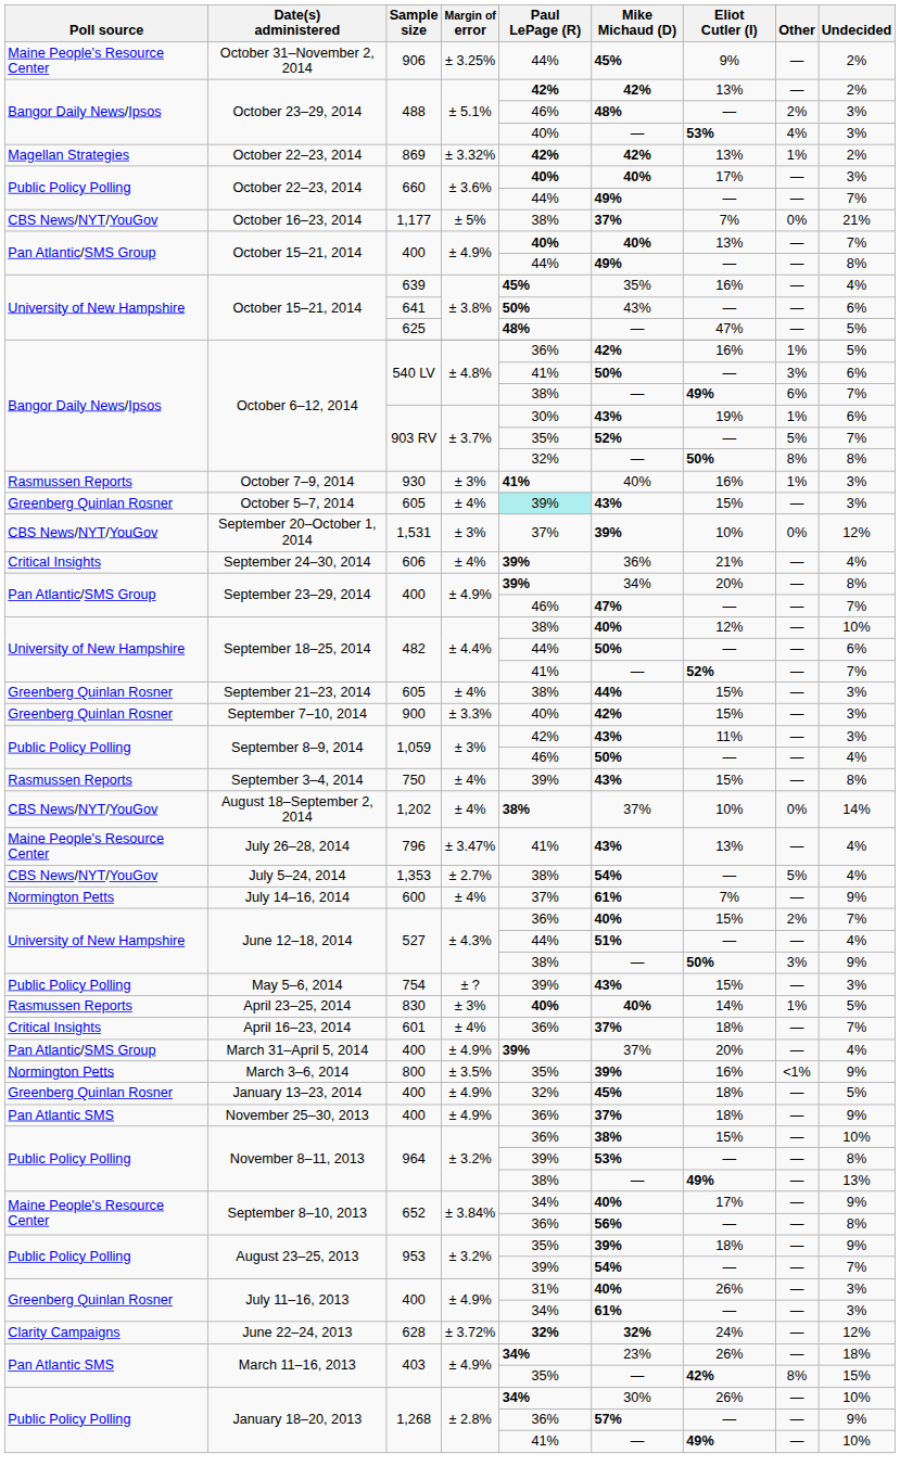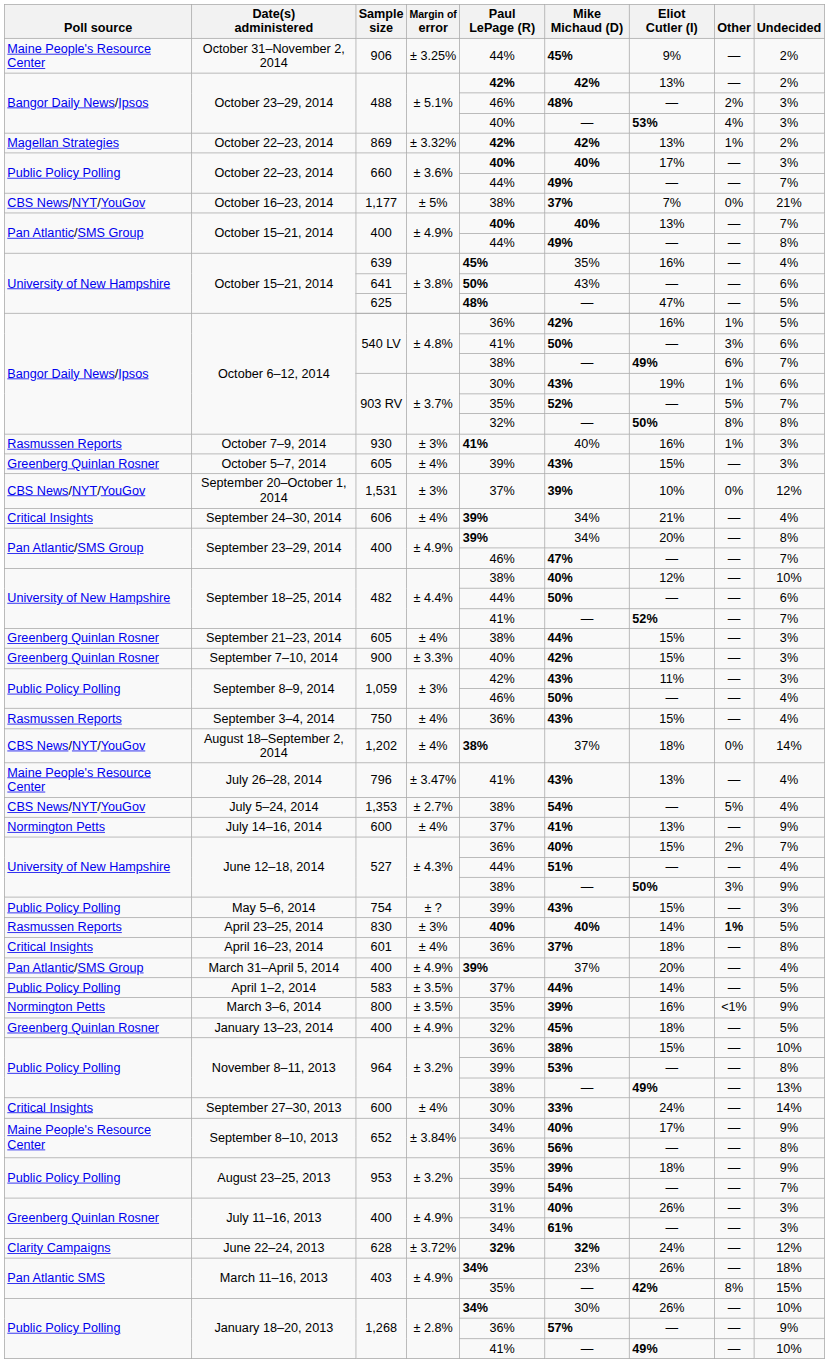 <table class="wikitable">
 <tr valign= bottom>
 <th style="width:230px;">Poll source</th>
 <th style="width:200px;">Date(s)<br>administered</th>
 <th class=small>Sample<br>size</th>
 <th><small>Margin of</small><br>error</th>
 <th style="width:100px;">Paul<br>LePage (R)</th>
 <th style="width:100px;">Mike<br>Michaud (D)</th>
 <th style="width:100px;">Eliot<br>Cutler (I)</th>
 <th>Other</th>
 <th>Undecided</th>
 </tr>
 <tr>
 <td><a href='#'>Maine People's Resource Center</a></td>
 <td align=center>October 31–November 2, 2014</td>
 <td align=center>906</td>
 <td align=center>± 3.25%</td>
 <td align=center>44%</td>
 <td><strong>45%</strong></td>
 <td align=center>9%</td>
 <td align=center>—</td>
 <td align=center>2%</td>
 </tr>
 <tr>
 <td rowspan=3><a href='#'>Bangor Daily News</a>/<a href='#'>Ipsos</a></td>
 <td align=center rowspan=3>October 23–29, 2014</td>
 <td align=center rowspan=3>488</td>
 <td align=center rowspan=3>± 5.1%</td>
 <td align=center><strong>42%</strong></td>
 <td align=center><strong>42%</strong></td>
 <td align=center>13%</td>
 <td align=center>—</td>
 <td align=center>2%</td>
 </tr>
 <tr>
 <td align=center>46%</td>
 <td><strong>48%</strong></td>
 <td align=center>—</td>
 <td align=center>2%</td>
 <td align=center>3%</td>
 </tr>
 <tr>
 <td align=center>40%</td>
 <td align=center>—</td>
 <td><strong>53%</strong></td>
 <td align=center>4%</td>
 <td align=center>3%</td>
 </tr>
 <tr>
 <td><a href='#'>Magellan Strategies</a></td>
 <td align=center>October 22–23, 2014</td>
 <td align=center>869</td>
 <td align=center>± 3.32%</td>
 <td align=center><strong>42%</strong></td>
 <td align=center><strong>42%</strong></td>
 <td align=center>13%</td>
 <td align=center>1%</td>
 <td align=center>2%</td>
 </tr>
 <tr>
 <td rowspan=2><a href='#'>Public Policy Polling</a></td>
 <td align=center rowspan=2>October 22–23, 2014</td>
 <td align=center rowspan=2>660</td>
 <td align=center rowspan=2>± 3.6%</td>
 <td align=center><strong>40%</strong></td>
 <td align=center><strong>40%</strong></td>
 <td align=center>17%</td>
 <td align=center>—</td>
 <td align=center>3%</td>
 </tr>
 <tr>
 <td align=center>44%</td>
 <td><strong>49%</strong></td>
 <td align=center>—</td>
 <td align=center>—</td>
 <td align=center>7%</td>
 </tr>
 <tr>
 <td><a href='#'>CBS News</a>/<a href='#'>NYT</a>/<a href='#'>YouGov</a></td>
 <td align=center>October 16–23, 2014</td>
 <td align=center>1,177</td>
 <td align=center>± 5%</td>
 <td align=center>38%</td>
 <td><strong>37%</strong></td>
 <td align=center>7%</td>
 <td align=center>0%</td>
 <td align=center>21%</td>
 </tr>
 <tr>
 <td rowspan=2><a href='#'>Pan Atlantic</a>/<a href='#'>SMS Group</a></td>
 <td align=center rowspan=2>October 15–21, 2014</td>
 <td align=center rowspan=2>400</td>
 <td align=center rowspan=2>± 4.9%</td>
 <td align=center><strong>40%</strong></td>
 <td align=center><strong>40%</strong></td>
 <td align=center>13%</td>
 <td align=center>—</td>
 <td align=center>7%</td>
 </tr>
 <tr>
 <td align=center>44%</td>
 <td><strong>49%</strong></td>
 <td align=center>—</td>
 <td align=center>—</td>
 <td align=center>8%</td>
 </tr>
 <tr>
 <td rowspan=3><a href='#'>University of New Hampshire</a></td>
 <td align=center rowspan=3>October 15–21, 2014</td>
 <td align=center>639</td>
 <td align=center rowspan=3>± 3.8%</td>
 <td><strong>45%</strong></td>
 <td align=center>35%</td>
 <td align=center>16%</td>
 <td align=center>—</td>
 <td align=center>4%</td>
 </tr>
 <tr>
 <td align=center>641</td>
 <td><strong>50%</strong></td>
 <td align=center>43%</td>
 <td align=center>—</td>
 <td align=center>—</td>
 <td align=center>6%</td>
 </tr>
 <tr>
 <td align=center>625</td>
 <td><strong>48%</strong></td>
 <td align=center>—</td>
 <td align=center>47%</td>
 <td align=center>—</td>
 <td align=center>5%</td>
 </tr>
 <tr>
 <td rowspan=7><a href='#'>Bangor Daily News</a>/<a href='#'>Ipsos</a></td>
 <td align=center rowspan=7>October 6–12, 2014</td>
 </tr>
 <tr>
 <td align=center rowspan=3>540 LV</td>
 <td align=center rowspan=3>± 4.8%</td>
 <td align=center>36%</td>
 <td><strong>42%</strong></td>
 <td align=center>16%</td>
 <td align=center>1%</td>
 <td align=center>5%</td>
 </tr>
 <tr>
 <td align=center>41%</td>
 <td><strong>50%</strong></td>
 <td align=center>—</td>
 <td align=center>3%</td>
 <td align=center>6%</td>
 </tr>
 <tr>
 <td align=center>38%</td>
 <td align=center>—</td>
 <td><strong>49%</strong></td>
 <td align=center>6%</td>
 <td align=center>7%</td>
 </tr>
 <tr>
 <td align=center rowspan=3>903 RV</td>
 <td align=center rowspan=3>± 3.7%</td>
 <td align=center>30%</td>
 <td><strong>43%</strong></td>
 <td align=center>19%</td>
 <td align=center>1%</td>
 <td align=center>6%</td>
 </tr>
 <tr>
 <td align=center>35%</td>
 <td><strong>52%</strong></td>
 <td align=center>—</td>
 <td align=center>5%</td>
 <td align=center>7%</td>
 </tr>
 <tr>
 <td align=center>32%</td>
 <td align=center>—</td>
 <td><strong>50%</strong></td>
 <td align=center>8%</td>
 <td align=center>8%</td>
 </tr>
 <tr>
 <td><a href='#'>Rasmussen Reports</a></td>
 <td align=center>October 7–9, 2014</td>
 <td align=center>930</td>
 <td align=center>± 3%</td>
 <td><strong>41%</strong></td>
 <td align=center>40%</td>
 <td align=center>16%</td>
 <td align=center>1%</td>
 <td align=center>3%</td>
 </tr>
 <tr>
 <td><a href='#'>Greenberg Quinlan Rosner</a></td>
 <td align=center>October 5–7, 2014</td>
 <td align=center>605</td>
 <td align=center>± 4%</td>
-<td align=center style="background: paleturquoise;">39%</td>
+<td align=center>39%</td>
 <td><strong>43%</strong></td>
 <td align=center>15%</td>
 <td align=center>—</td>
 <td align=center>3%</td>
 </tr>
 <tr>
 <td><a href='#'>CBS News</a>/<a href='#'>NYT</a>/<a href='#'>YouGov</a></td>
 <td align=center>September 20–October 1, 2014</td>
 <td align=center>1,531</td>
 <td align=center>± 3%</td>
 <td align=center>37%</td>
 <td><strong>39%</strong></td>
 <td align=center>10%</td>
 <td align=center>0%</td>
 <td align=center>12%</td>
 </tr>
 <tr>
 <td><a href='#'>Critical Insights</a></td>
 <td align=center>September 24–30, 2014</td>
 <td align=center>606</td>
 <td align=center>± 4%</td>
 <td><strong>39%</strong></td>
-<td align=center>36%</td>
+<td align=center>34%</td>
 <td align=center>21%</td>
 <td align=center>—</td>
 <td align=center>4%</td>
 </tr>
 <tr>
 <td rowspan=2><a href='#'>Pan Atlantic</a>/<a href='#'>SMS Group</a></td>
 <td align=center rowspan=2>September 23–29, 2014</td>
 <td align=center rowspan=2>400</td>
 <td align=center rowspan=2>± 4.9%</td>
 <td><strong>39%</strong></td>
 <td align=center>34%</td>
 <td align=center>20%</td>
 <td align=center>—</td>
 <td align=center>8%</td>
 </tr>
 <tr>
 <td align=center>46%</td>
 <td><strong>47%</strong></td>
 <td align=center>—</td>
 <td align=center>—</td>
 <td align=center>7%</td>
 </tr>
 <tr>
 <td rowspan=3><a href='#'>University of New Hampshire</a></td>
 <td align=center rowspan=3>September 18–25, 2014</td>
 <td align=center rowspan=3>482</td>
 <td align=center rowspan=3>± 4.4%</td>
 <td align=center>38%</td>
 <td><strong>40%</strong></td>
 <td align=center>12%</td>
 <td align=center>—</td>
 <td align=center>10%</td>
 </tr>
 <tr>
 <td align=center>44%</td>
 <td><strong>50%</strong></td>
 <td align=center>—</td>
 <td align=center>—</td>
 <td align=center>6%</td>
 </tr>
 <tr>
 <td align=center>41%</td>
 <td align=center>—</td>
 <td><strong>52%</strong></td>
 <td align=center>—</td>
 <td align=center>7%</td>
 </tr>
 <tr>
 <td><a href='#'>Greenberg Quinlan Rosner</a></td>
 <td align=center>September 21–23, 2014</td>
 <td align=center>605</td>
 <td align=center>± 4%</td>
 <td align=center>38%</td>
 <td><strong>44%</strong></td>
 <td align=center>15%</td>
 <td align=center>—</td>
 <td align=center>3%</td>
 </tr>
 <tr>
 <td><a href='#'>Greenberg Quinlan Rosner</a></td>
 <td align=center>September 7–10, 2014</td>
 <td align=center>900</td>
 <td align=center>± 3.3%</td>
 <td align=center>40%</td>
 <td><strong>42%</strong></td>
 <td align=center>15%</td>
 <td align=center>—</td>
 <td align=center>3%</td>
 </tr>
 <tr>
 <td rowspan=2><a href='#'>Public Policy Polling</a></td>
 <td align=center rowspan=2>September 8–9, 2014</td>
 <td align=center rowspan=2>1,059</td>
 <td align=center rowspan=2>± 3%</td>
 <td align=center>42%</td>
 <td><strong>43%</strong></td>
 <td align=center>11%</td>
 <td align=center>—</td>
 <td align=center>3%</td>
 </tr>
 <tr>
 <td align=center>46%</td>
 <td><strong>50%</strong></td>
 <td align=center>—</td>
 <td align=center>—</td>
 <td align=center>4%</td>
 </tr>
 <tr>
 <td><a href='#'>Rasmussen Reports</a></td>
 <td align=center>September 3–4, 2014</td>
 <td align=center>750</td>
 <td align=center>± 4%</td>
-<td align=center>39%</td>
+<td align=center>36%</td>
 <td><strong>43%</strong></td>
 <td align=center>15%</td>
 <td align=center>—</td>
-<td align=center>8%</td>
+<td align=center>4%</td>
 </tr>
 <tr>
 <td><a href='#'>CBS News</a>/<a href='#'>NYT</a>/<a href='#'>YouGov</a></td>
 <td align=center>August 18–September 2, 2014</td>
 <td align=center>1,202</td>
 <td align=center>± 4%</td>
 <td><strong>38%</strong></td>
 <td align=center>37%</td>
-<td align=center>10%</td>
+<td align=center>18%</td>
 <td align=center>0%</td>
 <td align=center>14%</td>
 </tr>
 <tr>
 <td><a href='#'>Maine People's Resource Center</a></td>
 <td align=center>July 26–28, 2014</td>
 <td align=center>796</td>
 <td align=center>± 3.47%</td>
 <td align=center>41%</td>
 <td><strong>43%</strong></td>
 <td align=center>13%</td>
 <td align=center>—</td>
 <td align=center>4%</td>
 </tr>
 <tr>
 <td><a href='#'>CBS News</a>/<a href='#'>NYT</a>/<a href='#'>YouGov</a></td>
 <td align=center>July 5–24, 2014</td>
 <td align=center>1,353</td>
 <td align=center>± 2.7%</td>
 <td align=center>38%</td>
 <td><strong>54%</strong></td>
 <td align=center>—</td>
 <td align=center>5%</td>
 <td align=center>4%</td>
 </tr>
 <tr>
 <td><a href='#'>Normington Petts</a></td>
 <td align=center>July 14–16, 2014</td>
 <td align=center>600</td>
 <td align=center>± 4%</td>
 <td align=center>37%</td>
-<td><strong>61%</strong></td>
-<td align=center>7%</td>
+<td><strong>41%</strong></td>
+<td align=center>13%</td>
 <td align=center>—</td>
 <td align=center>9%</td>
 </tr>
 <tr>
 <td rowspan=3><a href='#'>University of New Hampshire</a></td>
 <td align=center rowspan=3>June 12–18, 2014</td>
 <td align=center rowspan=3>527</td>
 <td align=center rowspan=3>± 4.3%</td>
 <td align=center>36%</td>
 <td><strong>40%</strong></td>
 <td align=center>15%</td>
 <td align=center>2%</td>
 <td align=center>7%</td>
 </tr>
 <tr>
 <td align=center>44%</td>
 <td><strong>51%</strong></td>
 <td align=center>—</td>
 <td align=center>—</td>
 <td align=center>4%</td>
 </tr>
 <tr>
 <td align=center>38%</td>
 <td align=center>—</td>
 <td><strong>50%</strong></td>
 <td align=center>3%</td>
 <td align=center>9%</td>
 </tr>
 <tr>
 <td><a href='#'>Public Policy Polling</a></td>
 <td align=center>May 5–6, 2014</td>
 <td align=center>754</td>
 <td align=center>± ?</td>
 <td align=center>39%</td>
 <td><strong>43%</strong></td>
 <td align=center>15%</td>
 <td align=center>—</td>
 <td align=center>3%</td>
 </tr>
 <tr>
 <td><a href='#'>Rasmussen Reports</a></td>
 <td align=center>April 23–25, 2014</td>
 <td align=center>830</td>
 <td align=center>± 3%</td>
 <td align=center><strong>40%</strong></td>
 <td align=center><strong>40%</strong></td>
 <td align=center>14%</td>
-<td align=center>1%</td>
+<td align=center><strong>1%</strong></td>
 <td align=center>5%</td>
 </tr>
 <tr>
 <td><a href='#'>Critical Insights</a></td>
 <td align=center>April 16–23, 2014</td>
 <td align=center>601</td>
 <td align=center>± 4%</td>
 <td align=center>36%</td>
 <td><strong>37%</strong></td>
 <td align=center>18%</td>
 <td align=center>—</td>
-<td align=center>7%</td>
+<td align=center>8%</td>
 </tr>
 <tr>
 <td><a href='#'>Pan Atlantic</a>/<a href='#'>SMS Group</a></td>
 <td align=center>March 31–April 5, 2014</td>
 <td align=center>400</td>
 <td align=center>± 4.9%</td>
 <td><strong>39%</strong></td>
 <td align=center>37%</td>
 <td align=center>20%</td>
 <td align=center>—</td>
 <td align=center>4%</td>
+</tr>
+<tr>
+<td><a href='#'>Public Policy Polling</a></td>
+<td align=center>April 1–2, 2014</td>
+<td align=center>583</td>
+<td align=center>± 3.5%</td>
+<td align=center>37%</td>
+<td><strong>44%</strong></td>
+<td align=center>14%</td>
+<td align=center>—</td>
+<td align=center>5%</td>
 </tr>
 <tr>
 <td><a href='#'>Normington Petts</a></td>
 <td align=center>March 3–6, 2014</td>
 <td align=center>800</td>
 <td align=center>± 3.5%</td>
 <td align=center>35%</td>
 <td><strong>39%</strong></td>
 <td align=center>16%</td>
 <td align=center><1%</td>
 <td align=center>9%</td>
 </tr>
 <tr>
 <td><a href='#'>Greenberg Quinlan Rosner</a></td>
 <td align=center>January 13–23, 2014</td>
 <td align=center>400</td>
 <td align=center>± 4.9%</td>
 <td align=center>32%</td>
 <td><strong>45%</strong></td>
 <td align=center>18%</td>
 <td align=center>—</td>
 <td align=center>5%</td>
-</tr>
-<tr>
-<td><a href='#'>Pan Atlantic SMS</a></td>
-<td align=center>November 25–30, 2013</td>
-<td align=center>400</td>
-<td align=center>± 4.9%</td>
-<td align=center>36%</td>
-<td><strong>37%</strong></td>
-<td align=center>18%</td>
-<td align=center>—</td>
-<td align=center>9%</td>
 </tr>
 <tr>
 <td rowspan=3><a href='#'>Public Policy Polling</a></td>
 <td align=center rowspan=3>November 8–11, 2013</td>
 <td align=center rowspan=3>964</td>
 <td align=center rowspan=3>± 3.2%</td>
 <td align=center>36%</td>
 <td><strong>38%</strong></td>
 <td align=center>15%</td>
 <td align=center>—</td>
 <td align=center>10%</td>
 </tr>
 <tr>
 <td align=center>39%</td>
 <td><strong>53%</strong></td>
 <td align=center>—</td>
 <td align=center>—</td>
 <td align=center>8%</td>
 </tr>
 <tr>
 <td align=center>38%</td>
 <td align=center>—</td>
 <td><strong>49%</strong></td>
 <td align=center>—</td>
 <td align=center>13%</td>
+</tr>
+<tr>
+<td><a href='#'>Critical Insights</a></td>
+<td align=center>September 27–30, 2013</td>
+<td align=center>600</td>
+<td align=center>± 4%</td>
+<td align=center>30%</td>
+<td><strong>33%</strong></td>
+<td align=center>24%</td>
+<td align=center>—</td>
+<td align=center>14%</td>
 </tr>
 <tr>
 <td rowspan=2><a href='#'>Maine People's Resource Center</a></td>
 <td align=center rowspan=2>September 8–10, 2013</td>
 <td align=center rowspan=2>652</td>
 <td align=center rowspan=2>± 3.84%</td>
 <td align=center>34%</td>
 <td><strong>40%</strong></td>
 <td align=center>17%</td>
 <td align=center>—</td>
 <td align=center>9%</td>
 </tr>
 <tr>
 <td align=center>36%</td>
 <td><strong>56%</strong></td>
 <td align=center>—</td>
 <td align=center>—</td>
 <td align=center>8%</td>
 </tr>
 <tr>
 <td rowspan=2><a href='#'>Public Policy Polling</a></td>
 <td align=center rowspan=2>August 23–25, 2013</td>
 <td align=center rowspan=2>953</td>
 <td align=center rowspan=2>± 3.2%</td>
 <td align=center>35%</td>
 <td><strong>39%</strong></td>
 <td align=center>18%</td>
 <td align=center>—</td>
 <td align=center>9%</td>
 </tr>
 <tr>
 <td align=center>39%</td>
 <td><strong>54%</strong></td>
 <td align=center>—</td>
 <td align=center>—</td>
 <td align=center>7%</td>
 </tr>
 <tr>
 <td rowspan=2><a href='#'>Greenberg Quinlan Rosner</a></td>
 <td align=center rowspan=2>July 11–16, 2013</td>
 <td align=center rowspan=2>400</td>
 <td align=center rowspan=2>± 4.9%</td>
 <td align=center>31%</td>
 <td><strong>40%</strong></td>
 <td align=center>26%</td>
 <td align=center>—</td>
 <td align=center>3%</td>
 </tr>
 <tr>
 <td align=center>34%</td>
 <td><strong>61%</strong></td>
 <td align=center>—</td>
 <td align=center>—</td>
 <td align=center>3%</td>
 </tr>
 <tr>
 <td><a href='#'>Clarity Campaigns</a></td>
 <td align=center>June 22–24, 2013</td>
 <td align=center>628</td>
 <td align=center>± 3.72%</td>
 <td align=center><strong>32%</strong></td>
 <td align=center><strong>32%</strong></td>
 <td align=center>24%</td>
 <td align=center>—</td>
 <td align=center>12%</td>
 </tr>
 <tr>
 <td rowspan=2><a href='#'>Pan Atlantic SMS</a></td>
 <td align=center rowspan=2>March 11–16, 2013</td>
 <td align=center rowspan=2>403</td>
 <td align=center rowspan=2>± 4.9%</td>
 <td><strong>34%</strong></td>
 <td align=center>23%</td>
 <td align=center>26%</td>
 <td align=center>—</td>
 <td align=center>18%</td>
 </tr>
 <tr>
 <td align=center>35%</td>
 <td align=center>—</td>
 <td><strong>42%</strong></td>
 <td align=center>8%</td>
 <td align=center>15%</td>
 </tr>
 <tr>
 <td rowspan=3><a href='#'>Public Policy Polling</a></td>
 <td align=center rowspan=3>January 18–20, 2013</td>
 <td align=center rowspan=3>1,268</td>
 <td align=center rowspan=3>± 2.8%</td>
 <td><strong>34%</strong></td>
 <td align=center>30%</td>
 <td align=center>26%</td>
 <td align=center>—</td>
 <td align=center>10%</td>
 </tr>
 <tr>
 <td align=center>36%</td>
 <td><strong>57%</strong></td>
 <td align=center>—</td>
 <td align=center>—</td>
 <td align=center>9%</td>
 </tr>
 <tr>
 <td align=center>41%</td>
 <td align=center>—</td>
 <td><strong>49%</strong></td>
 <td align=center>—</td>
 <td align=center>10%</td>
 </tr>
 </table>
